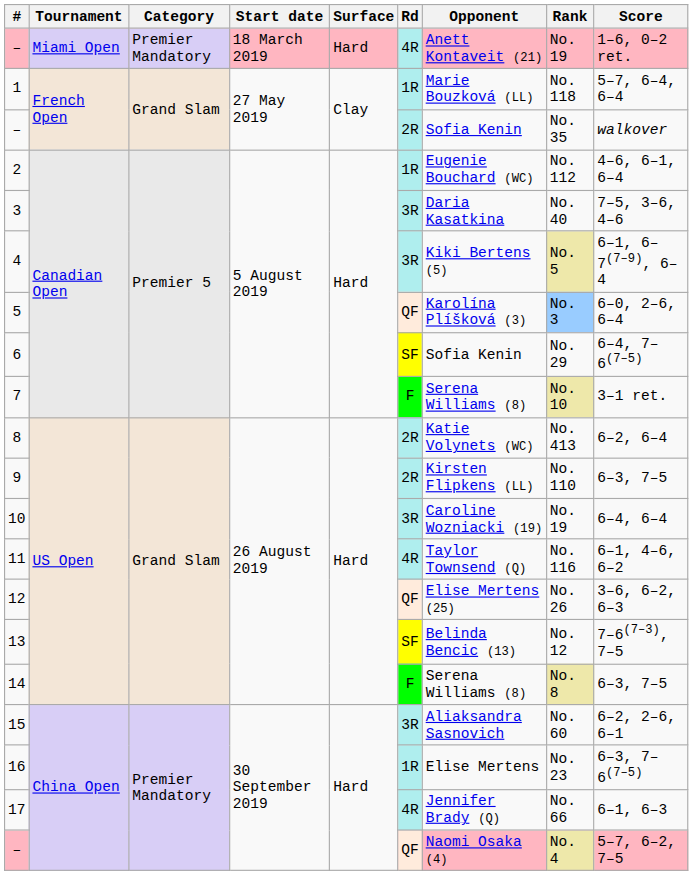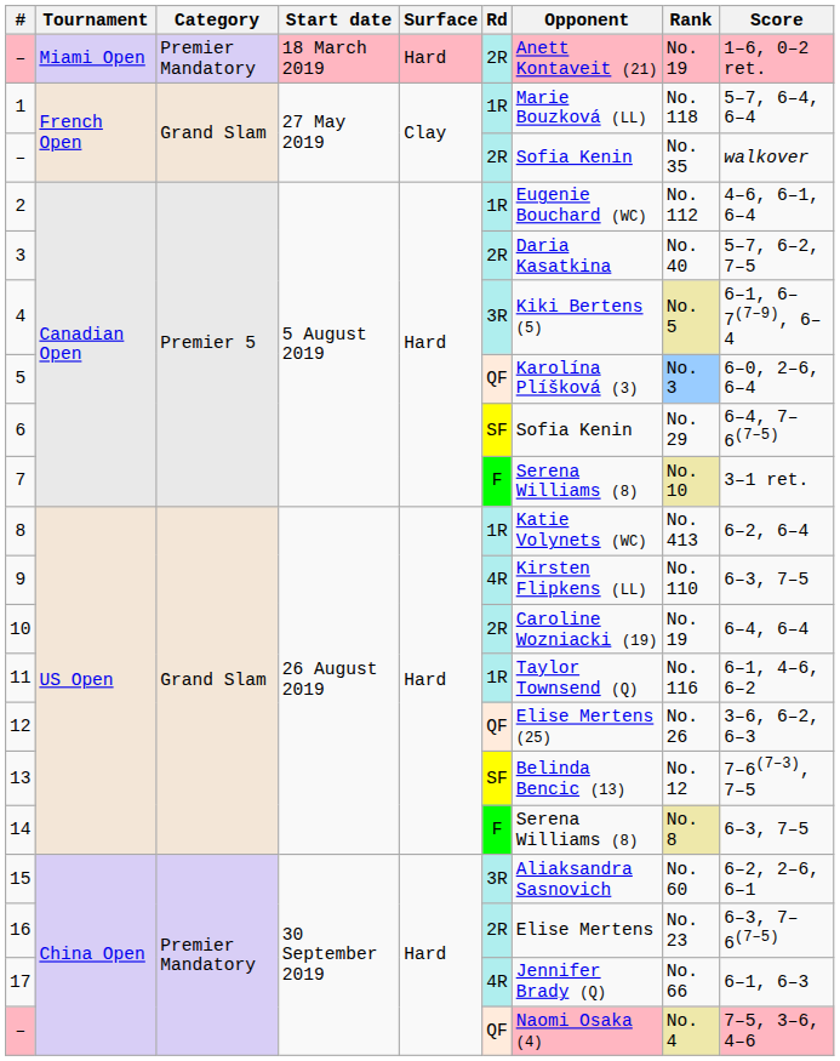 <table class="wikitable sortable">
 <tr>
 <th scope="col">#</th>
 <th scope="col">Tournament</th>
 <th scope="col">Category</th>
 <th scope="col">Start date</th>
 <th scope="col">Surface</th>
 <th scope="col">Rd</th>
 <th scope="col">Opponent</th>
 <th scope="col">Rank</th>
 <th scope="col" class="unsortable">Score</th>
 </tr>
 <tr bgcolor=lightpink>
 <td align=center>–</td>
 <td bgcolor=d8cef6><a href='#'>Miami Open</a></td>
 <td bgcolor=d8cef6>Premier Mandatory</td>
 <td>18 March 2019</td>
 <td>Hard</td>
-<td align=center style="background:#afeeee;">4R</td>
+<td align=center style="background:#afeeee;">2R</td>
 <td> <a href='#'>Anett Kontaveit</a> <small>(21)</small></td>
 <td align=left>No. 19</td>
 <td>1–6, 0–2 ret.</td>
 </tr>
 <tr>
 <td align=center>1</td>
 <td bgcolor=f3e6d7 rowspan=2><a href='#'>French Open</a></td>
 <td bgcolor=f3e6d7 rowspan=2>Grand Slam</td>
 <td rowspan=2>27 May 2019</td>
 <td rowspan=2>Clay</td>
 <td align=center style="background:#afeeee;">1R</td>
 <td> <a href='#'>Marie Bouzková</a> <small>(LL)</small></td>
 <td align=left>No. 118</td>
 <td>5–7, 6–4, 6–4</td>
 </tr>
 <tr>
 <td align=center>–</td>
 <td align=center style="background:#afeeee;">2R</td>
 <td> <a href='#'>Sofia Kenin</a></td>
 <td align=left>No. 35</td>
 <td><em>walkover</em></td>
 </tr>
 <tr>
 <td align=center>2</td>
 <td bgcolor=e9e9e9 rowspan=6><a href='#'>Canadian Open</a></td>
 <td bgcolor=e9e9e9 rowspan=6>Premier 5</td>
 <td rowspan=6>5 August 2019</td>
 <td rowspan=6>Hard</td>
 <td align=center style="background:#afeeee;">1R</td>
 <td> <a href='#'>Eugenie Bouchard</a> <small>(WC)</small></td>
 <td align=left>No. 112</td>
 <td>4–6, 6–1, 6–4</td>
 </tr>
 <tr>
 <td align=center>3</td>
-<td align=center style="background:#afeeee;">3R</td>
+<td align=center style="background:#afeeee;">2R</td>
 <td> <a href='#'>Daria Kasatkina</a></td>
 <td align=left>No. 40</td>
-<td>7–5, 3–6, 4–6</td>
+<td>5–7, 6–2, 7–5</td>
 </tr>
 <tr>
 <td align=center>4</td>
 <td align=center style="background:#afeeee;">3R</td>
 <td> <a href='#'>Kiki Bertens</a> <small>(5)</small></td>
 <td align=left bgcolor=eee8aa>No. 5</td>
 <td>6–1, 6–7<sup>(7–9)</sup>, 6–4</td>
 </tr>
 <tr>
 <td align=center>5</td>
 <td align=center style="background:#ffebdc;">QF</td>
 <td> <a href='#'>Karolína Plíšková</a> <small>(3)</small></td>
 <td align=left bgcolor=99ccff>No. 3</td>
 <td>6–0, 2–6, 6–4</td>
 </tr>
 <tr>
 <td align=center>6</td>
 <td align=center style="background:yellow;">SF</td>
 <td> Sofia Kenin</td>
 <td align=left>No. 29</td>
 <td>6–4, 7–6<sup>(7–5)</sup></td>
 </tr>
 <tr>
 <td align=center>7</td>
 <td align=center style="background:lime;">F</td>
 <td> <a href='#'>Serena Williams</a> <small>(8)</small></td>
 <td align=left bgcolor=eee8aa>No. 10</td>
 <td>3–1 ret.</td>
 </tr>
 <tr>
 <td align=center>8</td>
 <td bgcolor=f3e6d7 rowspan=7><a href='#'>US Open</a></td>
 <td bgcolor=f3e6d7 rowspan=7>Grand Slam</td>
 <td rowspan=7>26 August 2019</td>
 <td rowspan=7>Hard</td>
-<td align=center style="background:#afeeee;">2R</td>
+<td align=center style="background:#afeeee;">1R</td>
 <td> <a href='#'>Katie Volynets</a> <small>(WC)</small></td>
 <td align=left>No. 413</td>
 <td>6–2, 6–4</td>
 </tr>
 <tr>
 <td align=center>9</td>
-<td align=center style="background:#afeeee;">2R</td>
+<td align=center style="background:#afeeee;">4R</td>
 <td> <a href='#'>Kirsten Flipkens</a> <small> (LL)</small></td>
 <td align=left>No. 110</td>
 <td>6–3, 7–5</td>
 </tr>
 <tr>
 <td align=center>10</td>
-<td align=center style="background:#afeeee;">3R</td>
+<td align=center style="background:#afeeee;">2R</td>
 <td> <a href='#'>Caroline Wozniacki</a> <small>(19)</small></td>
 <td align=left>No. 19</td>
 <td>6–4, 6–4</td>
 </tr>
 <tr>
 <td align=center>11</td>
-<td align=center style="background:#afeeee;">4R</td>
+<td align=center style="background:#afeeee;">1R</td>
 <td> <a href='#'>Taylor Townsend</a> <small>(Q)</small></td>
 <td align=left>No. 116</td>
 <td>6–1, 4–6, 6–2</td>
 </tr>
 <tr>
 <td align=center>12</td>
 <td align=center style="background:#ffebdc;">QF</td>
 <td> <a href='#'>Elise Mertens</a> <small>(25)</small></td>
 <td align=left>No. 26</td>
 <td>3–6, 6–2, 6–3</td>
 </tr>
 <tr>
 <td align=center>13</td>
 <td align=center style="background:yellow;">SF</td>
 <td> <a href='#'>Belinda Bencic</a> <small>(13)</small></td>
 <td align=left>No. 12</td>
 <td>7–6<sup>(7–3)</sup>, 7–5</td>
 </tr>
 <tr>
 <td align=center>14</td>
 <td align=center style="background:lime;">F</td>
 <td> Serena Williams <small>(8)</small></td>
 <td align=left bgcolor=eee8aa>No. 8</td>
 <td>6–3, 7–5</td>
 </tr>
 <tr>
 <td align=center>15</td>
 <td bgcolor=d8cef6 rowspan=4><a href='#'>China Open</a></td>
 <td bgcolor=d8cef6 rowspan=4>Premier Mandatory</td>
 <td rowspan=4>30 September 2019</td>
 <td rowspan=4>Hard</td>
 <td align=center style="background:#afeeee;">3R</td>
 <td> <a href='#'>Aliaksandra Sasnovich</a></td>
 <td align=left>No. 60</td>
 <td>6–2, 2–6, 6–1</td>
 </tr>
 <tr>
 <td align=center>16</td>
-<td align=center style="background:#afeeee;">1R</td>
+<td align=center style="background:#afeeee;">2R</td>
 <td> Elise Mertens</td>
 <td align=left>No. 23</td>
 <td>6–3, 7–6<sup>(7–5)</sup></td>
 </tr>
 <tr>
 <td align=center>17</td>
 <td align=center style="background:#afeeee;">4R</td>
 <td> <a href='#'>Jennifer Brady</a> <small>(Q)</small></td>
 <td align=left>No. 66</td>
 <td>6–1, 6–3</td>
 </tr>
 <tr bgcolor=lightpink>
 <td align=center>–</td>
 <td align=center style="background:#ffebdc;">QF</td>
 <td> <a href='#'>Naomi Osaka</a> <small>(4)</small></td>
 <td align=left bgcolor=eee8aa>No. 4</td>
-<td>5–7, 6–2, 7–5</td>
+<td>7–5, 3–6, 4–6</td>
 </tr>
 </table>
